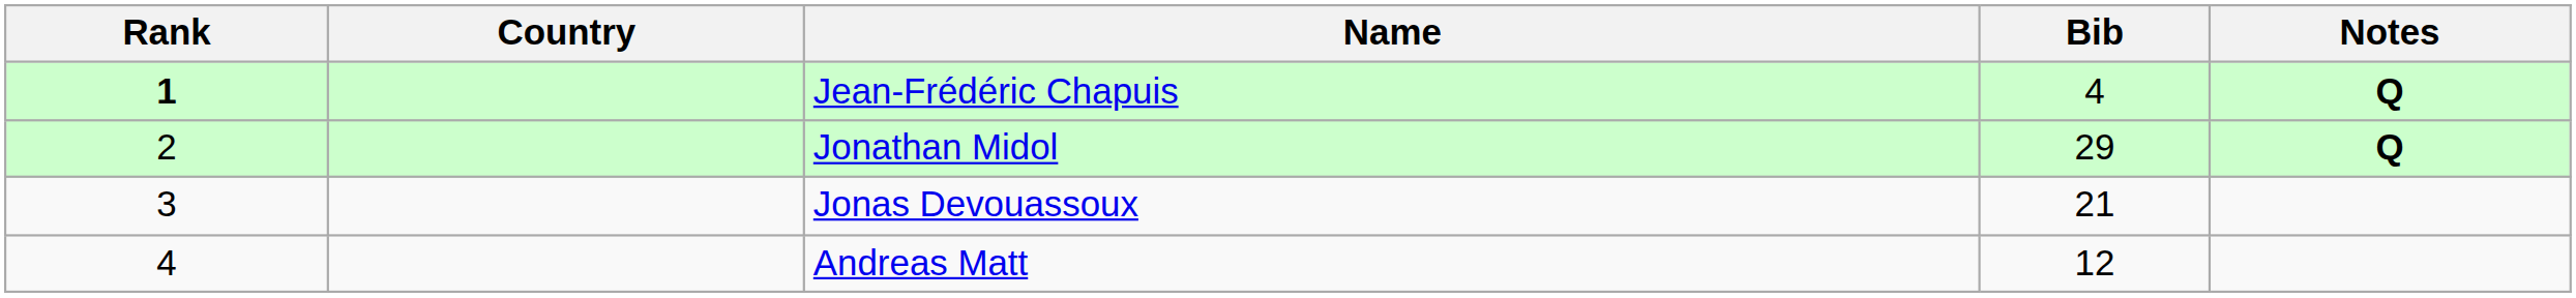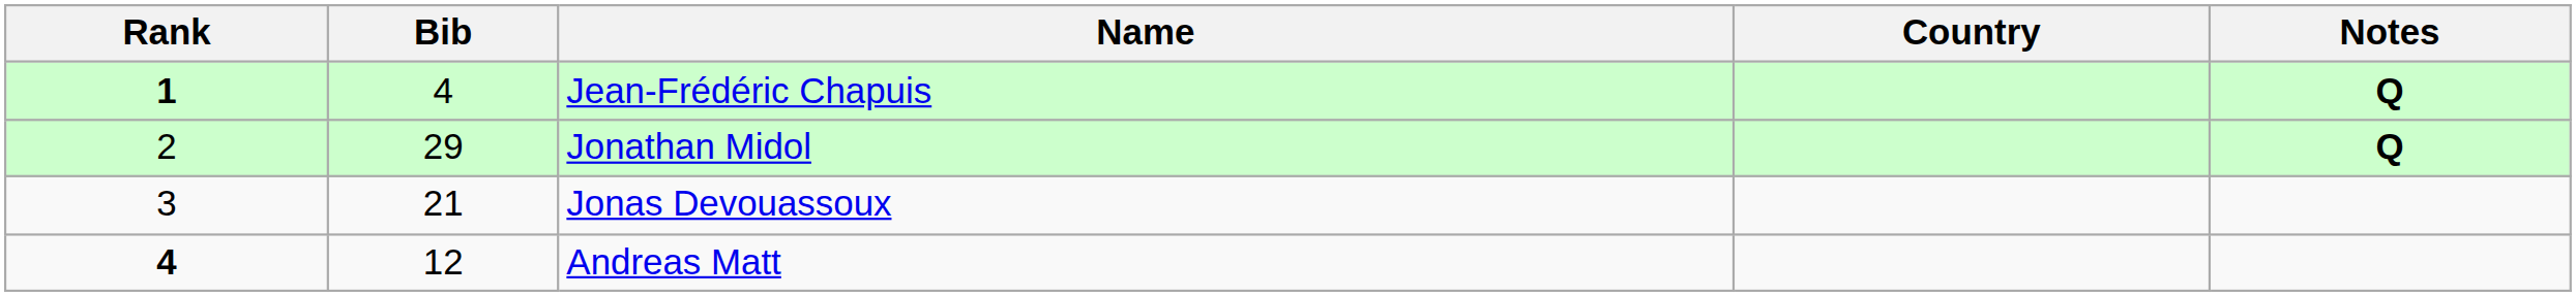 <table class="wikitable" style="text-align:center;" width=90%>
 <tr>
 <th>Rank</th>
+<th>Bib</th>
+<th>Name</th>
 <th>Country</th>
-<th>Name</th>
-<th>Bib</th>
 <th>Notes</th>
 </tr>
 <tr bgcolor=ccffcc>
 <td><strong>1</strong></td>
+<td>4</td>
+<td align=left><a href='#'>Jean-Frédéric Chapuis</a></td>
 <td align=left></td>
-<td align=left><a href='#'>Jean-Frédéric Chapuis</a></td>
-<td>4</td>
 <td><strong>Q</strong></td>
 </tr>
 <tr bgcolor=ccffcc>
 <td>2</td>
+<td>29</td>
+<td align=left><a href='#'>Jonathan Midol</a></td>
 <td align=left></td>
-<td align=left><a href='#'>Jonathan Midol</a></td>
-<td>29</td>
 <td><strong>Q</strong></td>
 </tr>
 <tr>
 <td>3</td>
+<td>21</td>
+<td align=left><a href='#'>Jonas Devouassoux</a></td>
 <td align=left></td>
-<td align=left><a href='#'>Jonas Devouassoux</a></td>
-<td>21</td>
 <td></td>
 </tr>
 <tr>
-<td>4</td>
+<td><strong>4</strong></td>
+<td>12</td>
+<td align=left><a href='#'>Andreas Matt</a></td>
 <td align=left></td>
-<td align=left><a href='#'>Andreas Matt</a></td>
-<td>12</td>
 <td></td>
 </tr>
 </table>
